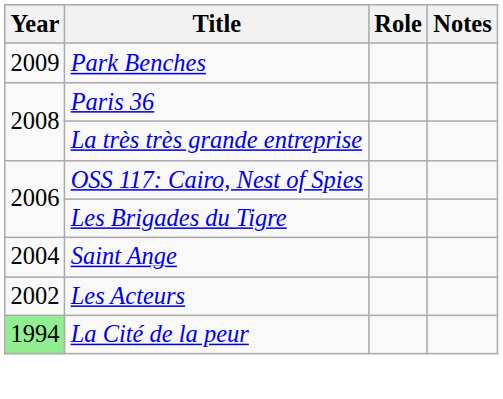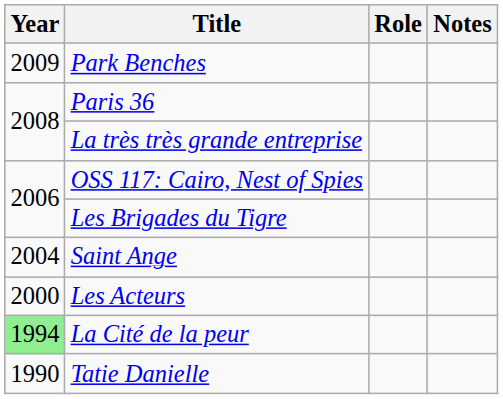 <table class="wikitable sortable">
 <tr>
 <th>Year</th>
 <th>Title</th>
 <th>Role</th>
 <th class="unsortable">Notes</th>
 </tr>
 <tr>
 <td>2009</td>
 <td><em><a href='#'>Park Benches</a></em></td>
 <td></td>
 <td></td>
 </tr>
 <tr>
 <td rowspan=2>2008</td>
 <td><em><a href='#'>Paris 36</a></em></td>
 <td></td>
 <td></td>
 </tr>
 <tr>
 <td><em><a href='#'>La très très grande entreprise</a></em></td>
 <td></td>
 <td></td>
 </tr>
 <tr>
 <td rowspan=2>2006</td>
 <td><em><a href='#'>OSS 117: Cairo, Nest of Spies</a></em></td>
 <td></td>
 <td></td>
 </tr>
 <tr>
 <td><em><a href='#'>Les Brigades du Tigre</a></em></td>
 <td></td>
 <td></td>
 </tr>
 <tr>
 <td>2004</td>
 <td><em><a href='#'>Saint Ange</a></em></td>
 <td></td>
 <td></td>
 </tr>
 <tr>
-<td>2002</td>
+<td>2000</td>
 <td><em><a href='#'>Les Acteurs</a></em></td>
 <td></td>
 <td></td>
 </tr>
 <tr>
 <td style="background: lightgreen;">1994</td>
 <td><em><a href='#'>La Cité de la peur</a></em></td>
 <td></td>
 <td></td>
 </tr>
+<tr>
+<td>1990</td>
+<td><em><a href='#'>Tatie Danielle</a></em></td>
+<td></td>
+<td></td>
+</tr>
 </table>
